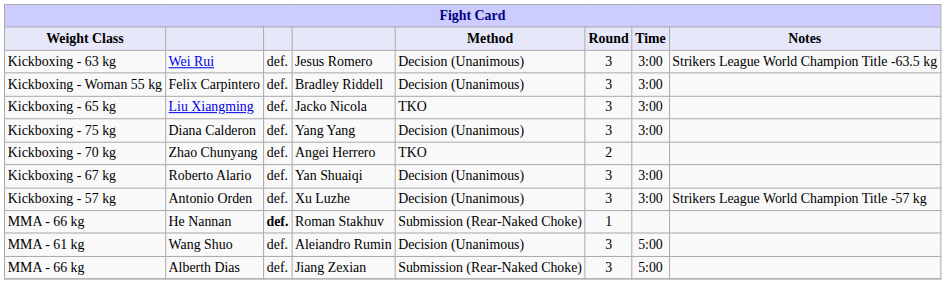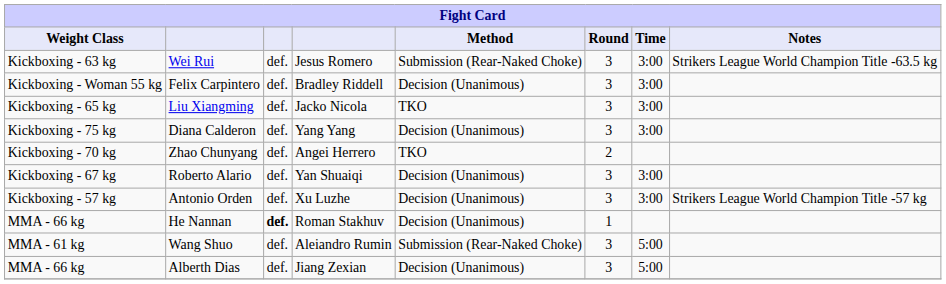 <table class="wikitable" style="font-size: 85%;">
 <tr>
 <th colspan="8" style="background-color: #ccf; color: #000080; text-align: center;"><strong>Fight Card</strong></th>
 </tr>
 <tr>
 <th colspan="1" style="background-color: #E6E8FA; color: #000000; text-align: center;">Weight Class</th>
 <th colspan="1" style="background-color: #E6E8FA; color: #000000; text-align: center;"></th>
 <th colspan="1" style="background-color: #E6E8FA; color: #000000; text-align: center;"></th>
 <th colspan="1" style="background-color: #E6E8FA; color: #000000; text-align: center;"></th>
 <th colspan="1" style="background-color: #E6E8FA; color: #000000; text-align: center;">Method</th>
 <th colspan="1" style="background-color: #E6E8FA; color: #000000; text-align: center;">Round</th>
 <th colspan="1" style="background-color: #E6E8FA; color: #000000; text-align: center;">Time</th>
 <th colspan="1" style="background-color: #E6E8FA; color: #000000; text-align: center;">Notes</th>
 </tr>
 <tr>
 <td>Kickboxing - 63 kg</td>
 <td> <a href='#'>Wei Rui</a></td>
 <td align=center>def.</td>
 <td> Jesus Romero</td>
-<td>Decision (Unanimous)</td>
+<td>Submission (Rear-Naked Choke)</td>
 <td align=center>3</td>
 <td align=center>3:00</td>
 <td>Strikers League World Champion Title -63.5 kg</td>
 </tr>
 <tr>
 <td>Kickboxing - Woman 55 kg</td>
 <td> Felix Carpintero</td>
 <td align=center>def.</td>
 <td> Bradley Riddell</td>
 <td>Decision (Unanimous)</td>
 <td align=center>3</td>
 <td align=center>3:00</td>
 <td></td>
 </tr>
 <tr>
 <td>Kickboxing - 65 kg</td>
 <td> <a href='#'>Liu Xiangming</a></td>
 <td align=center>def.</td>
 <td> Jacko Nicola</td>
 <td>TKO</td>
 <td align=center>3</td>
 <td align=center>3:00</td>
 <td></td>
 </tr>
 <tr>
 <td>Kickboxing - 75 kg</td>
 <td> Diana Calderon</td>
 <td align=center>def.</td>
 <td> Yang Yang</td>
 <td>Decision (Unanimous)</td>
 <td align=center>3</td>
 <td align=center>3:00</td>
 <td></td>
 </tr>
 <tr>
 <td>Kickboxing - 70 kg</td>
 <td> Zhao Chunyang</td>
 <td align=center>def.</td>
 <td> Angei Herrero</td>
 <td>TKO</td>
 <td align=center>2</td>
 <td align=center></td>
 <td></td>
 </tr>
 <tr>
 <td>Kickboxing - 67 kg</td>
 <td> Roberto Alario</td>
 <td align=center>def.</td>
 <td> Yan Shuaiqi</td>
 <td>Decision (Unanimous)</td>
 <td align=center>3</td>
 <td align=center>3:00</td>
 <td></td>
 </tr>
 <tr>
 <td>Kickboxing - 57 kg</td>
 <td> Antonio Orden</td>
 <td align=center>def.</td>
 <td> Xu Luzhe</td>
 <td>Decision (Unanimous)</td>
 <td align=center>3</td>
 <td align=center>3:00</td>
 <td>Strikers League World Champion Title -57 kg</td>
 </tr>
 <tr>
 <td>MMA - 66 kg</td>
 <td> He Nannan</td>
 <td align=center><strong>def.</strong></td>
 <td> Roman Stakhuv</td>
-<td>Submission (Rear-Naked Choke)</td>
+<td>Decision (Unanimous)</td>
 <td align=center>1</td>
 <td align=center></td>
 <td></td>
 </tr>
 <tr>
 <td>MMA - 61 kg</td>
 <td> Wang Shuo</td>
 <td align=center>def.</td>
 <td> Aleiandro Rumin</td>
-<td>Decision (Unanimous)</td>
+<td>Submission (Rear-Naked Choke)</td>
 <td align=center>3</td>
 <td align=center>5:00</td>
 <td></td>
 </tr>
 <tr>
 <td>MMA - 66 kg</td>
 <td> Alberth Dias</td>
 <td align=center>def.</td>
 <td> Jiang Zexian</td>
-<td>Submission (Rear-Naked Choke)</td>
+<td>Decision (Unanimous)</td>
 <td align=center>3</td>
 <td align=center>5:00</td>
 <td></td>
 </tr>
 <tr>
 </tr>
 </table>
